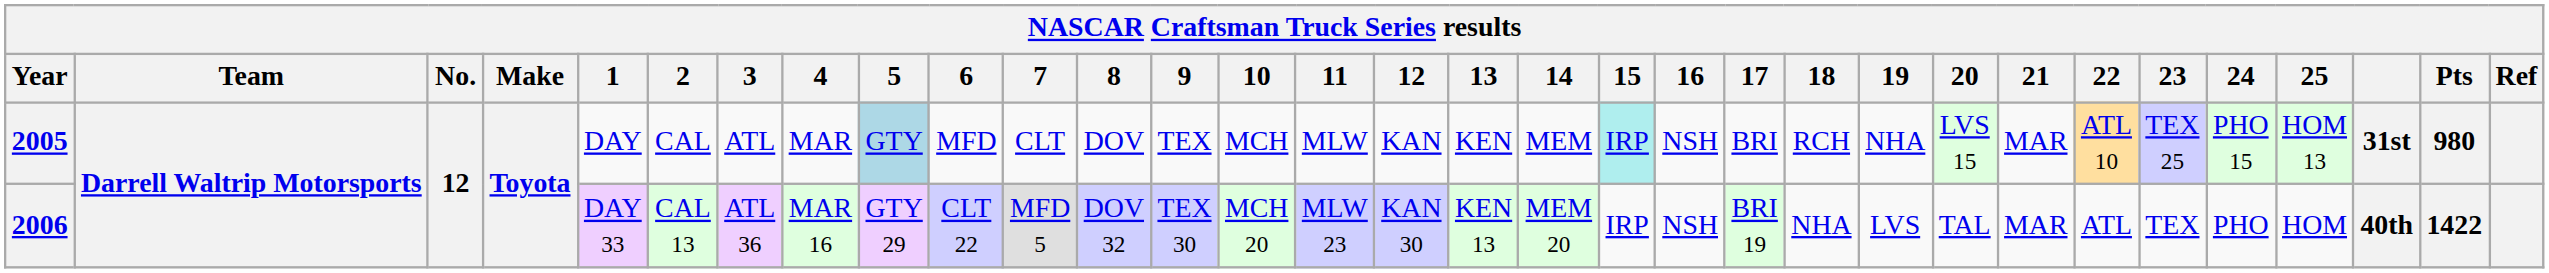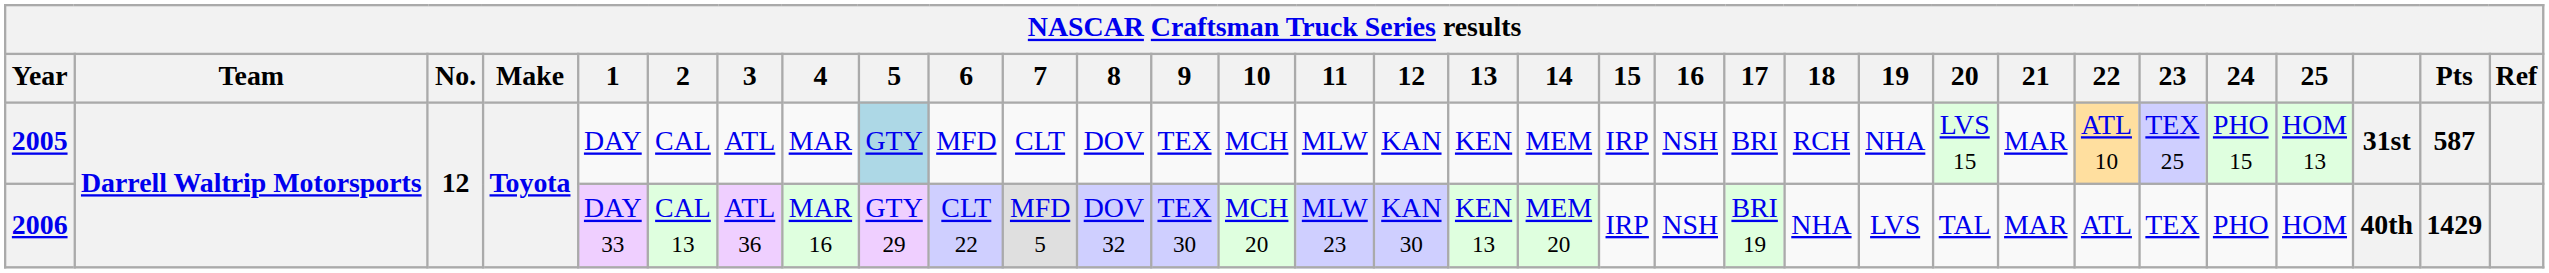 <table class="wikitable" style="text-align:center; font-size:75%">
 <tr>
 <th colspan=45><a href='#'>NASCAR</a> <a href='#'>Craftsman Truck Series</a> results</th>
 </tr>
 <tr>
 <th>Year</th>
 <th>Team</th>
 <th>No.</th>
 <th>Make</th>
 <th>1</th>
 <th>2</th>
 <th>3</th>
 <th>4</th>
 <th>5</th>
 <th>6</th>
 <th>7</th>
 <th>8</th>
 <th>9</th>
 <th>10</th>
 <th>11</th>
 <th>12</th>
 <th>13</th>
 <th>14</th>
 <th>15</th>
 <th>16</th>
 <th>17</th>
 <th>18</th>
 <th>19</th>
 <th>20</th>
 <th>21</th>
 <th>22</th>
 <th>23</th>
 <th>24</th>
 <th>25</th>
 <th></th>
 <th>Pts</th>
 <th>Ref</th>
 </tr>
 <tr>
 <th><a href='#'>2005</a></th>
 <th rowspan=2><a href='#'>Darrell Waltrip Motorsports</a></th>
 <th rowspan=2>12</th>
 <th rowspan=2><a href='#'>Toyota</a></th>
 <td><a href='#'>DAY</a></td>
 <td><a href='#'>CAL</a></td>
 <td><a href='#'>ATL</a></td>
 <td><a href='#'>MAR</a></td>
 <td style="background: lightblue;"><a href='#'>GTY</a></td>
 <td><a href='#'>MFD</a></td>
 <td><a href='#'>CLT</a></td>
 <td><a href='#'>DOV</a></td>
 <td><a href='#'>TEX</a></td>
 <td><a href='#'>MCH</a></td>
 <td><a href='#'>MLW</a></td>
 <td><a href='#'>KAN</a></td>
 <td><a href='#'>KEN</a></td>
 <td><a href='#'>MEM</a></td>
-<td style="background: paleturquoise;"><a href='#'>IRP</a></td>
+<td><a href='#'>IRP</a></td>
 <td><a href='#'>NSH</a></td>
 <td><a href='#'>BRI</a></td>
 <td><a href='#'>RCH</a></td>
 <td><a href='#'>NHA</a></td>
 <td style="background:#DFFFDF;"><a href='#'>LVS</a><br><small>15</small></td>
 <td><a href='#'>MAR</a></td>
 <td style="background:#FFDF9F;"><a href='#'>ATL</a><br><small>10</small></td>
 <td style="background:#CFCFFF;"><a href='#'>TEX</a><br><small>25</small></td>
 <td style="background:#DFFFDF;"><a href='#'>PHO</a><br><small>15</small></td>
 <td style="background:#DFFFDF;"><a href='#'>HOM</a><br><small>13</small></td>
 <th>31st</th>
-<th>980</th>
+<th>587</th>
 <th></th>
 </tr>
 <tr>
 <th><a href='#'>2006</a></th>
 <td style="background:#EFCFFF;"><a href='#'>DAY</a><br><small>33</small></td>
 <td style="background:#DFFFDF;"><a href='#'>CAL</a><br><small>13</small></td>
 <td style="background:#EFCFFF;"><a href='#'>ATL</a><br><small>36</small></td>
 <td style="background:#DFFFDF;"><a href='#'>MAR</a><br><small>16</small></td>
 <td style="background:#EFCFFF;"><a href='#'>GTY</a><br><small>29</small></td>
 <td style="background:#CFCFFF;"><a href='#'>CLT</a><br><small>22</small></td>
 <td style="background:#DFDFDF;"><a href='#'>MFD</a><br><small>5</small></td>
 <td style="background:#CFCFFF;"><a href='#'>DOV</a><br><small>32</small></td>
 <td style="background:#CFCFFF;"><a href='#'>TEX</a><br><small>30</small></td>
 <td style="background:#DFFFDF;"><a href='#'>MCH</a><br><small>20</small></td>
 <td style="background:#CFCFFF;"><a href='#'>MLW</a><br><small>23</small></td>
 <td style="background:#CFCFFF;"><a href='#'>KAN</a><br><small>30</small></td>
 <td style="background:#DFFFDF;"><a href='#'>KEN</a><br><small>13</small></td>
 <td style="background:#DFFFDF;"><a href='#'>MEM</a><br><small>20</small></td>
 <td><a href='#'>IRP</a></td>
 <td><a href='#'>NSH</a></td>
 <td style="background:#DFFFDF;"><a href='#'>BRI</a><br><small>19</small></td>
 <td><a href='#'>NHA</a></td>
 <td><a href='#'>LVS</a></td>
 <td><a href='#'>TAL</a></td>
 <td><a href='#'>MAR</a></td>
 <td><a href='#'>ATL</a></td>
 <td><a href='#'>TEX</a></td>
 <td><a href='#'>PHO</a></td>
 <td><a href='#'>HOM</a></td>
 <th>40th</th>
-<th>1422</th>
+<th>1429</th>
 <th></th>
 </tr>
 </table>
